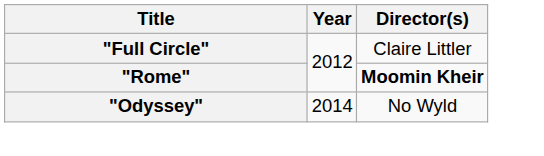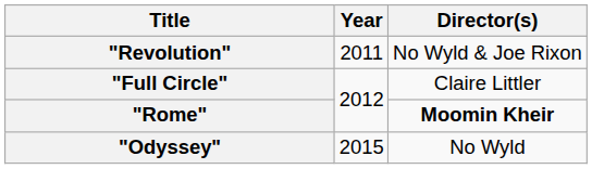 <table class="wikitable plainrowheaders" style="text-align:center;">
 <tr>
 <th scope="col" style="width:16em;">Title</th>
 <th scope="col">Year</th>
 <th scope="col">Director(s)</th>
+</tr>
+<tr>
+<th scope="row">"Revolution"</th>
+<td rowspan="1">2011</td>
+<td rowspan="1">No Wyld & Joe Rixon</td>
 </tr>
 <tr>
 <th scope="row">"Full Circle"</th>
 <td rowspan="2">2012</td>
 <td rowspan="1">Claire Littler</td>
 </tr>
 <tr>
 <th scope="row">"Rome"</th>
 <td rowspan="1"><strong>Moomin Kheir</strong></td>
 </tr>
 <tr>
 <th scope="row">"Odyssey"</th>
-<td rowspan="1">2014</td>
+<td rowspan="1">2015</td>
 <td rowspan="1">No Wyld</td>
 </tr>
 </table>
